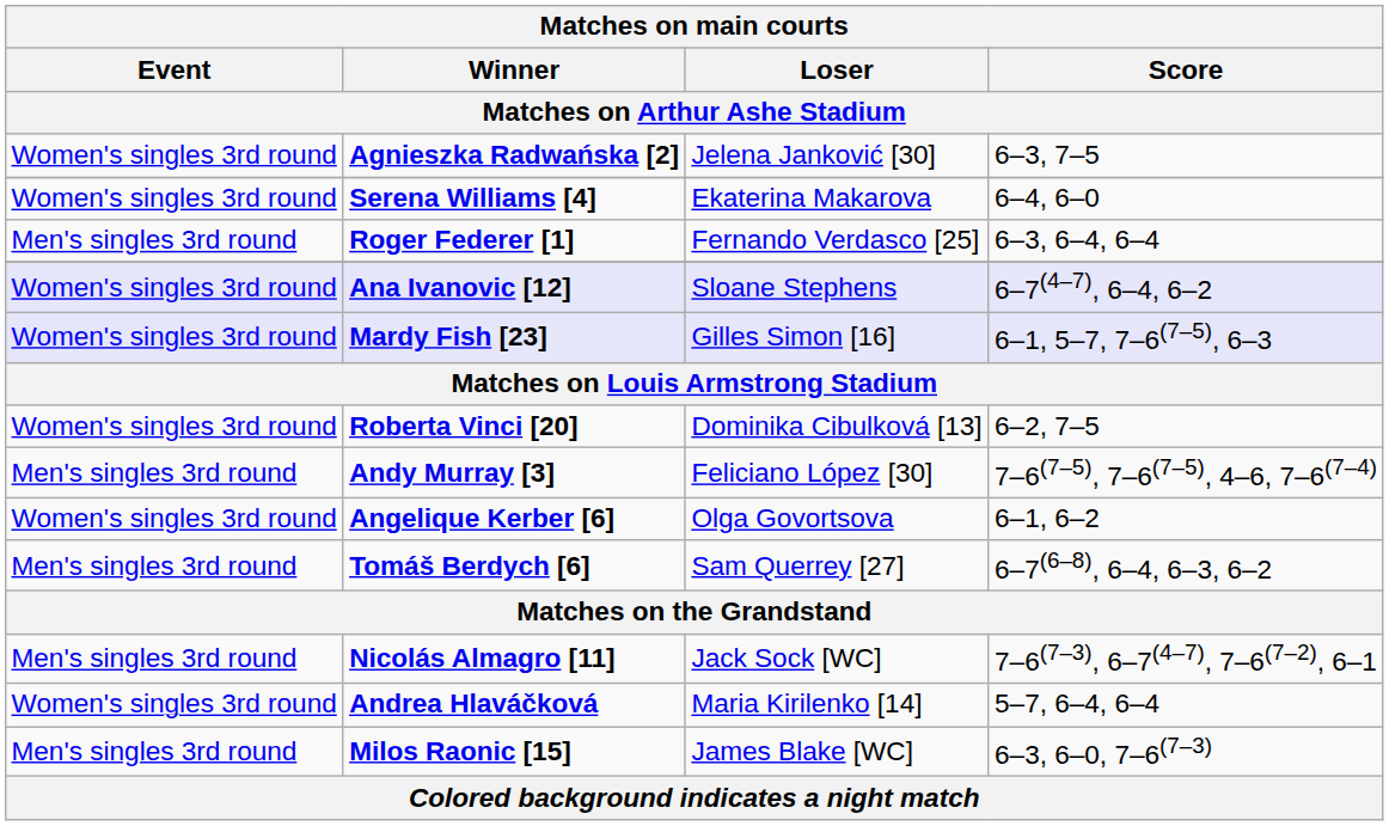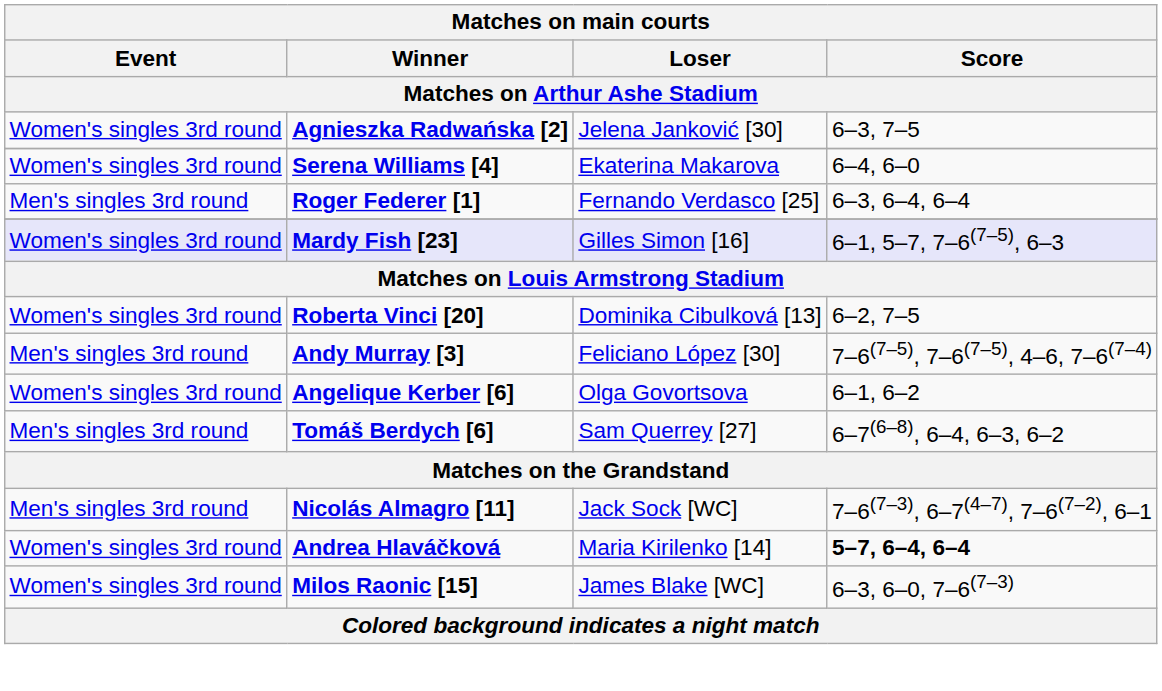 <table class="wikitable collapsible uncollapsed" style=margin:auto>
 <tr>
 <th colspan=4><strong>Matches on main courts</strong></th>
 </tr>
 <tr>
 <th>Event</th>
 <th>Winner</th>
 <th>Loser</th>
 <th>Score</th>
 </tr>
 <tr>
 <th colspan=4><strong>Matches on <a href='#'>Arthur Ashe Stadium</a></strong></th>
 </tr>
 <tr>
 <td><a href='#'>Women's singles 3rd round</a></td>
 <td><strong> <a href='#'>Agnieszka Radwańska</a> [2]</strong></td>
 <td> <a href='#'>Jelena Janković</a> [30]</td>
 <td>6–3, 7–5</td>
 </tr>
 <tr>
 </tr>
 <tr>
 <td><a href='#'>Women's singles 3rd round</a></td>
 <td> <strong><a href='#'>Serena Williams</a> [4]</strong></td>
 <td> <a href='#'>Ekaterina Makarova</a></td>
 <td>6–4, 6–0</td>
 </tr>
 <tr>
 <td><a href='#'>Men's singles 3rd round</a></td>
 <td> <strong><a href='#'>Roger Federer</a> [1]</strong></td>
 <td> <a href='#'>Fernando Verdasco</a> [25]</td>
 <td>6–3, 6–4, 6–4</td>
 </tr>
 <tr>
-</tr>
-<tr bgcolor=lavender>
-<td><a href='#'>Women's singles 3rd round</a></td>
-<td> <strong><a href='#'>Ana Ivanovic</a> [12]</strong></td>
-<td> <a href='#'>Sloane Stephens</a></td>
-<td>6–7<sup>(4–7)</sup>, 6–4, 6–2</td>
 </tr>
 <tr bgcolor=lavender>
 <td><a href='#'>Women's singles 3rd round</a></td>
 <td> <strong><a href='#'>Mardy Fish</a> [23]</strong></td>
 <td> <a href='#'>Gilles Simon</a> [16]</td>
 <td>6–1, 5–7, 7–6<sup>(7–5)</sup>, 6–3</td>
 </tr>
 <tr>
 <th colspan=4><strong>Matches on <a href='#'>Louis Armstrong Stadium</a></strong></th>
 </tr>
 <tr>
 <td><a href='#'>Women's singles 3rd round</a></td>
 <td> <strong><a href='#'>Roberta Vinci</a> [20]</strong></td>
 <td> <a href='#'>Dominika Cibulková</a> [13]</td>
 <td>6–2, 7–5</td>
 </tr>
 <tr>
 <td><a href='#'>Men's singles 3rd round</a></td>
 <td> <strong><a href='#'>Andy Murray</a> [3]</strong></td>
 <td> <a href='#'>Feliciano López</a> [30]</td>
 <td>7–6<sup>(7–5)</sup>, 7–6<sup>(7–5)</sup>, 4–6, 7–6<sup>(7–4)</sup></td>
 </tr>
 <tr>
 <td><a href='#'>Women's singles 3rd round</a></td>
 <td> <strong><a href='#'>Angelique Kerber</a> [6]</strong></td>
 <td> <a href='#'>Olga Govortsova</a></td>
 <td>6–1, 6–2</td>
 </tr>
 <tr>
 <td><a href='#'>Men's singles 3rd round</a></td>
 <td><strong> <a href='#'>Tomáš Berdych</a> [6]</strong></td>
 <td> <a href='#'>Sam Querrey</a> [27]</td>
 <td>6–7<sup>(6–8)</sup>, 6–4, 6–3, 6–2</td>
 </tr>
 <tr>
 <th colspan=4><strong>Matches on the Grandstand</strong></th>
 </tr>
 <tr>
 <td><a href='#'>Men's singles 3rd round</a></td>
 <td> <strong><a href='#'>Nicolás Almagro</a> [11]</strong></td>
 <td> <a href='#'>Jack Sock</a> [WC]</td>
 <td>7–6<sup>(7–3)</sup>, 6–7<sup>(4–7)</sup>, 7–6<sup>(7–2)</sup>, 6–1</td>
 </tr>
 <tr>
 <td><a href='#'>Women's singles 3rd round</a></td>
 <td> <strong><a href='#'>Andrea Hlaváčková</a></strong></td>
 <td> <a href='#'>Maria Kirilenko</a> [14]</td>
-<td>5–7, 6–4, 6–4</td>
+<td><strong>5–7, 6–4, 6–4</strong></td>
 </tr>
 <tr>
-<td><a href='#'>Men's singles 3rd round</a></td>
+<td><a href='#'>Women's singles 3rd round</a></td>
 <td> <strong><a href='#'>Milos Raonic</a> [15]</strong></td>
 <td> <a href='#'>James Blake</a> [WC]</td>
 <td>6–3, 6–0, 7–6<sup>(7–3)</sup></td>
 </tr>
 <tr>
 <th colspan=4><em>Colored background indicates a night match</em></th>
 </tr>
 </table>
